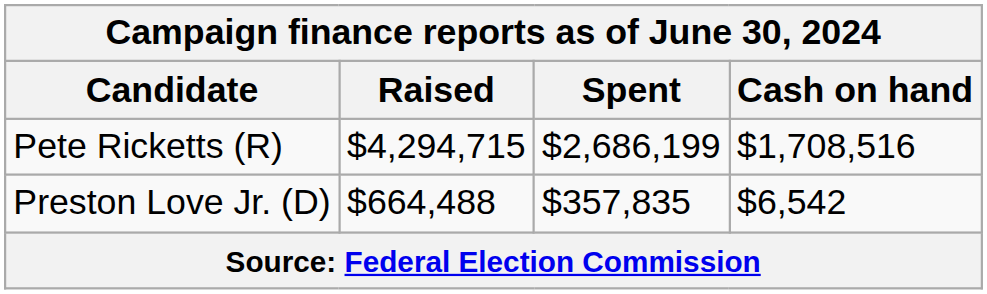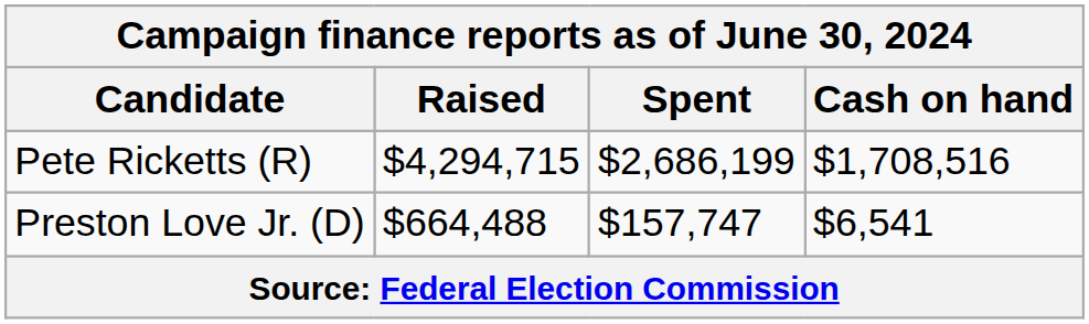 <table class="wikitable sortable">
 <tr>
 <th colspan=4>Campaign finance reports as of June 30, 2024</th>
 </tr>
 <tr style="text-align:center;">
 <th>Candidate</th>
 <th>Raised</th>
 <th>Spent</th>
 <th>Cash on hand</th>
 </tr>
 <tr>
 <td>Pete Ricketts (R)</td>
 <td>$4,294,715</td>
 <td>$2,686,199</td>
 <td>$1,708,516</td>
 </tr>
 <tr>
 <td>Preston Love Jr. (D)</td>
 <td>$664,488</td>
-<td>$357,835</td>
-<td>$6,542</td>
+<td>$157,747</td>
+<td>$6,541</td>
 </tr>
 <tr>
 <th colspan="4"><small>Source: <a href='#'>Federal Election Commission</a></small></th>
 </tr>
 </table>
